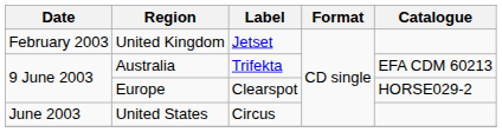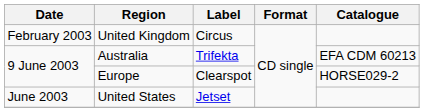 <table class="wikitable">
 <tr>
 <th>Date</th>
 <th>Region</th>
 <th>Label</th>
 <th>Format</th>
 <th>Catalogue</th>
 </tr>
 <tr>
 <td>February 2003</td>
 <td>United Kingdom</td>
-<td><a href='#'>Jetset</a></td>
+<td>Circus</td>
 <td rowspan="4">CD single</td>
 <td></td>
 </tr>
 <tr>
 <td rowspan="2">9 June 2003</td>
 <td>Australia</td>
 <td><a href='#'>Trifekta</a></td>
 <td>EFA CDM 60213</td>
 </tr>
 <tr>
 <td>Europe</td>
 <td>Clearspot</td>
 <td>HORSE029-2</td>
 </tr>
 <tr>
 <td>June 2003</td>
 <td>United States</td>
-<td>Circus</td>
+<td><a href='#'>Jetset</a></td>
 <td></td>
 </tr>
 <tr>
 </tr>
 </table>
